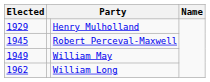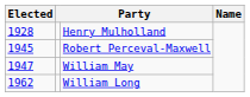 <table class="wikitable">
 <tr>
 <th>Elected</th>
 <th colspan=2>Party</th>
 <th>Name</th>
 </tr>
 <tr>
-<td><a href='#'>1929</a></td>
+<td><a href='#'>1928</a></td>
 <td></td>
 <td><a href='#'>Henry Mulholland</a></td>
 </tr>
 <tr>
 <td><a href='#'>1945</a></td>
 <td></td>
 <td><a href='#'>Robert Perceval-Maxwell</a></td>
 </tr>
 <tr>
-<td><a href='#'>1949</a></td>
+<td><a href='#'>1947</a></td>
 <td></td>
 <td><a href='#'>William May</a></td>
 </tr>
 <tr>
 <td><a href='#'>1962</a></td>
 <td></td>
 <td><a href='#'>William Long</a></td>
 </tr>
 </table>
